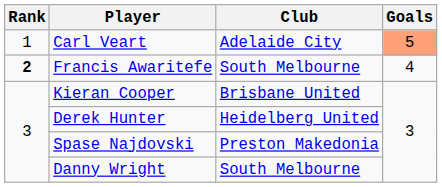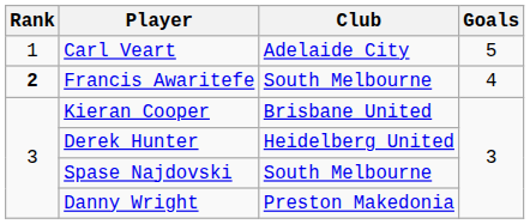 <table class="wikitable" style="text-align:center">
 <tr>
 <th>Rank</th>
 <th>Player</th>
 <th>Club</th>
 <th>Goals</th>
 </tr>
 <tr>
 <td>1</td>
 <td align="left"> <a href='#'>Carl Veart</a></td>
 <td align="left"><a href='#'>Adelaide City</a></td>
-<td style="background: lightsalmon;">5</td>
+<td>5</td>
 </tr>
 <tr>
 <td><strong>2</strong></td>
 <td align="left"> <a href='#'>Francis Awaritefe</a></td>
 <td align="left"><a href='#'>South Melbourne</a></td>
 <td>4</td>
 </tr>
 <tr>
 <td rowspan="4">3</td>
 <td align="left"> <a href='#'>Kieran Cooper</a></td>
 <td align="left"><a href='#'>Brisbane United</a></td>
 <td rowspan="5">3</td>
 </tr>
 <tr>
 <td align="left"> <a href='#'>Derek Hunter</a></td>
 <td align="left"><a href='#'>Heidelberg United</a></td>
 </tr>
 <tr>
 <td align="left"> <a href='#'>Spase Najdovski</a></td>
-<td align="left"><a href='#'>Preston Makedonia</a></td>
+<td align="left"><a href='#'>South Melbourne</a></td>
 </tr>
 <tr>
 <td align="left"> <a href='#'>Danny Wright</a></td>
-<td align="left"><a href='#'>South Melbourne</a></td>
+<td align="left"><a href='#'>Preston Makedonia</a></td>
 </tr>
 </table>
